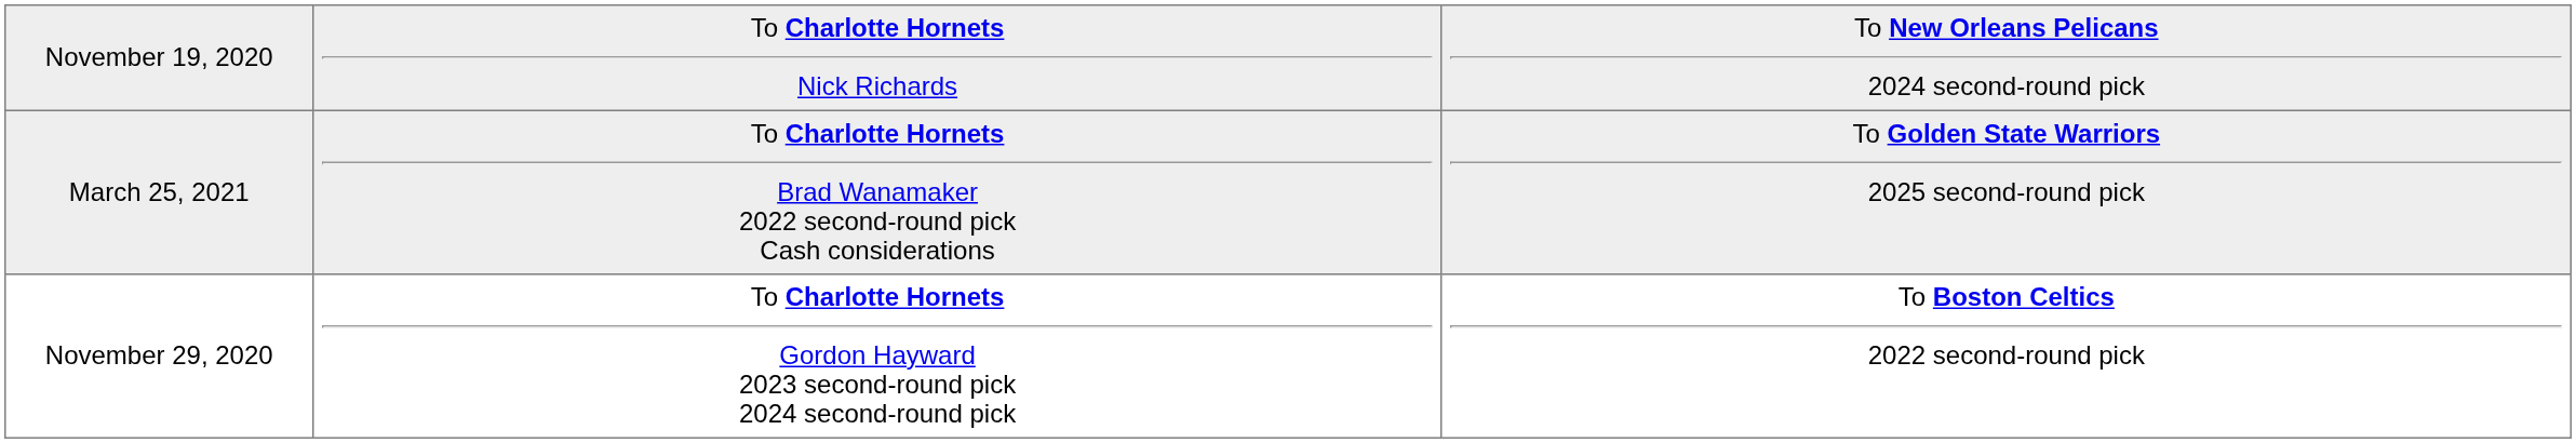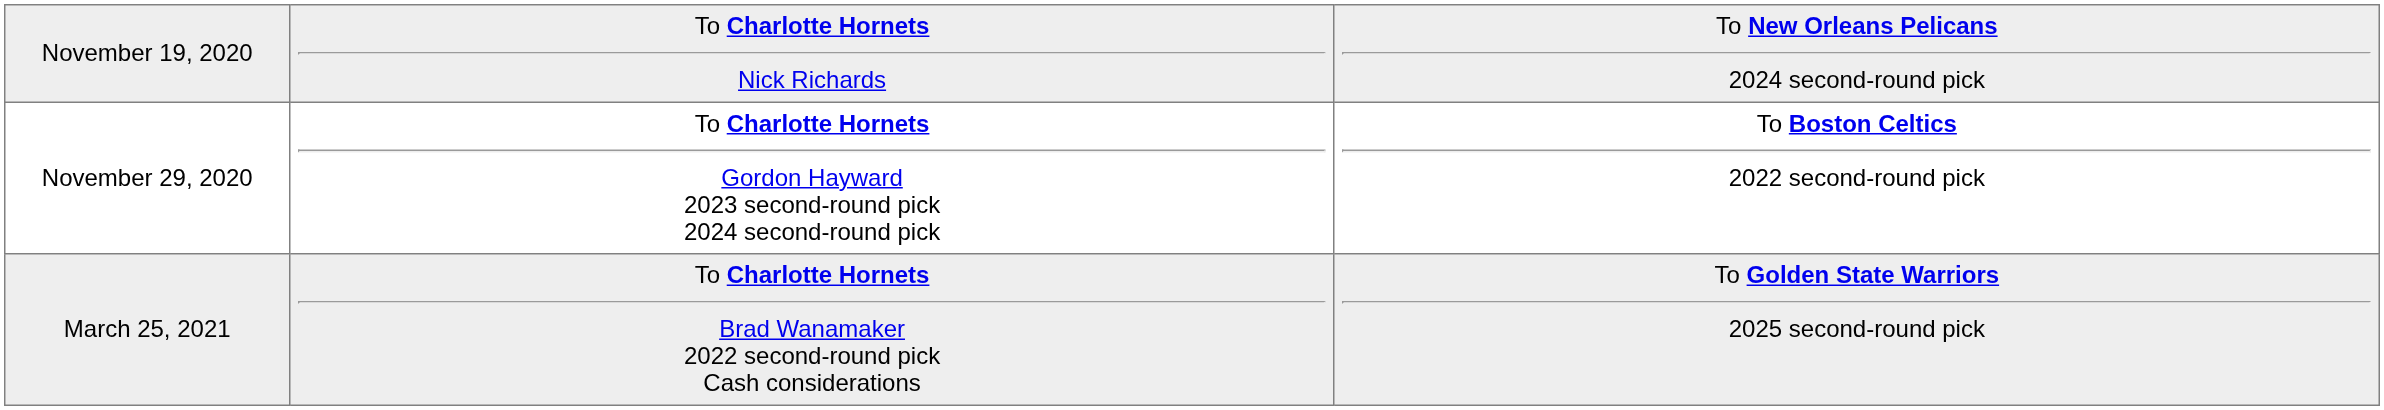 <table border="1" style="border-collapse:collapse; text-align:center; width:100%;"  cellpadding="5">
 <tr style="background:#eee;">
 <td style="width:12%">November 19, 2020</td>
 <td style="width:44%" valign="top">To <strong><a href='#'>Charlotte Hornets</a></strong><hr><a href='#'>Nick Richards</a></td>
 <td style="width:44%" valign="top">To <strong><a href='#'>New Orleans Pelicans</a></strong><hr>2024 second-round pick</td>
 </tr>
+<tr>
+<td style="width:12%">November 29, 2020</td>
+<td style="width:44%" valign="top">To <strong><a href='#'>Charlotte Hornets</a></strong><hr><a href='#'>Gordon Hayward</a><br>2023 second-round pick<br>2024 second-round pick</td>
+<td style="width:44%" valign="top">To <strong><a href='#'>Boston Celtics</a></strong><hr>2022 second-round pick</td>
+</tr>
 <tr style="background:#eee;">
 <td style="width:12%">March 25, 2021</td>
 <td style="width:44%" valign="top">To <strong><a href='#'>Charlotte Hornets</a></strong><hr><a href='#'>Brad Wanamaker</a><br>2022 second-round pick<br>Cash considerations</td>
 <td style="width:44%" valign="top">To <strong><a href='#'>Golden State Warriors</a></strong><hr>2025 second-round pick</td>
 </tr>
-<tr>
-<td style="width:12%">November 29, 2020</td>
-<td style="width:44%" valign="top">To <strong><a href='#'>Charlotte Hornets</a></strong><hr><a href='#'>Gordon Hayward</a><br>2023 second-round pick<br>2024 second-round pick</td>
-<td style="width:44%" valign="top">To <strong><a href='#'>Boston Celtics</a></strong><hr>2022 second-round pick</td>
-</tr>
 </table>
